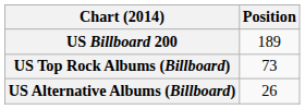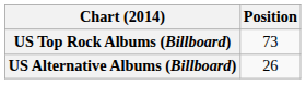 <table class="wikitable sortable plainrowheaders" style="text-align:center">
 <tr>
 <th scope="col">Chart (2014)</th>
 <th scope="col">Position</th>
-</tr>
-<tr>
-<th scope="row">US <em>Billboard</em> 200</th>
-<td style="text-align:center;">189</td>
 </tr>
 <tr>
 <th scope="row">US Top Rock Albums (<em>Billboard</em>)</th>
 <td style="text-align:center;">73</td>
 </tr>
 <tr>
 <th scope="row">US Alternative Albums (<em>Billboard</em>)</th>
 <td style="text-align:center;">26</td>
 </tr>
 </table>
